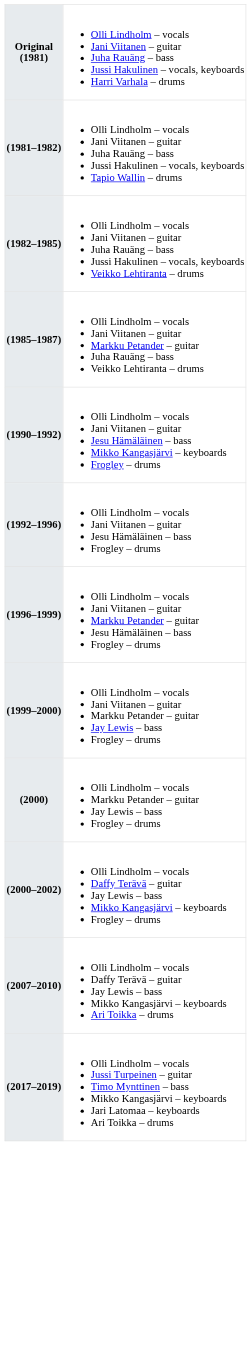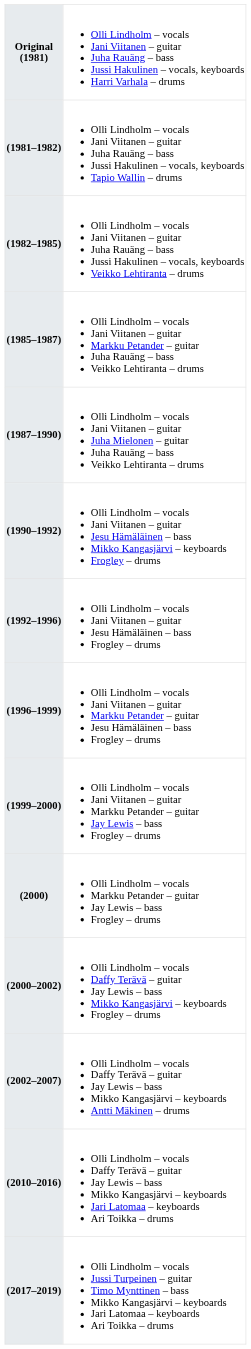 <table class="toccolours"  border="1" cellpadding="2" cellspacing="0" style="float: right; margin: 0 0 0.5em 0.5em; border-collapse: collapse; border: 1px solid #e2e2e2;">
 <tr>
 <th style="background-color: #e7ebee;">Original <br>(1981)</th>
 <td><br><ul><li><a href='#'>Olli Lindholm</a> – vocals</li><li><a href='#'>Jani Viitanen</a> – guitar</li><li><a href='#'>Juha Rauäng</a> – bass</li><li><a href='#'>Jussi Hakulinen</a> – vocals, keyboards</li><li><a href='#'>Harri Varhala</a> – drums</li></ul></td>
 </tr>
 <tr>
 <th style="background-color: #e7ebee;">(1981–1982)</th>
 <td><br><ul><li>Olli Lindholm – vocals</li><li>Jani Viitanen – guitar</li><li>Juha Rauäng – bass</li><li>Jussi Hakulinen – vocals, keyboards</li><li><a href='#'>Tapio Wallin</a> – drums</li></ul></td>
 </tr>
 <tr>
 <th style="background-color: #e7ebee;">(1982–1985)</th>
 <td><br><ul><li>Olli Lindholm – vocals</li><li>Jani Viitanen – guitar</li><li>Juha Rauäng – bass</li><li>Jussi Hakulinen – vocals, keyboards</li><li><a href='#'>Veikko Lehtiranta</a> – drums</li></ul></td>
 </tr>
 <tr>
 <th style="background-color: #e7ebee;">(1985–1987)</th>
 <td><br><ul><li>Olli Lindholm – vocals</li><li>Jani Viitanen – guitar</li><li><a href='#'>Markku Petander</a> – guitar</li><li>Juha Rauäng – bass</li><li>Veikko Lehtiranta – drums</li></ul></td>
+</tr>
+<tr>
+<th style="background-color: #e7ebee;">(1987–1990)</th>
+<td><br><ul><li>Olli Lindholm – vocals</li><li>Jani Viitanen – guitar</li><li><a href='#'>Juha Mielonen</a> – guitar</li><li>Juha Rauäng – bass</li><li>Veikko Lehtiranta – drums</li></ul></td>
 </tr>
 <tr>
 <th style="background-color: #e7ebee;">(1990–1992)</th>
 <td><br><ul><li>Olli Lindholm – vocals</li><li>Jani Viitanen – guitar</li><li><a href='#'>Jesu Hämäläinen</a> – bass</li><li><a href='#'>Mikko Kangasjärvi</a> – keyboards</li><li><a href='#'>Frogley</a> – drums</li></ul></td>
 </tr>
 <tr>
 <th style="background-color: #e7ebee;">(1992–1996)</th>
 <td><br><ul><li>Olli Lindholm – vocals</li><li>Jani Viitanen – guitar</li><li>Jesu Hämäläinen – bass</li><li>Frogley – drums</li></ul></td>
 </tr>
 <tr>
 <th style="background-color: #e7ebee;">(1996–1999)</th>
 <td><br><ul><li>Olli Lindholm – vocals</li><li>Jani Viitanen – guitar</li><li><a href='#'>Markku Petander</a> – guitar</li><li>Jesu Hämäläinen – bass</li><li>Frogley – drums</li></ul></td>
 </tr>
 <tr>
 <th style="background-color: #e7ebee;">(1999–2000)</th>
 <td><br><ul><li>Olli Lindholm – vocals</li><li>Jani Viitanen – guitar</li><li>Markku Petander – guitar</li><li><a href='#'>Jay Lewis</a> – bass</li><li>Frogley – drums</li></ul></td>
 </tr>
 <tr>
 <th style="background-color: #e7ebee;">(2000)</th>
 <td><br><ul><li>Olli Lindholm – vocals</li><li>Markku Petander – guitar</li><li>Jay Lewis – bass</li><li>Frogley – drums</li></ul></td>
 </tr>
 <tr>
 <th style="background-color: #e7ebee;">(2000–2002)</th>
 <td><br><ul><li>Olli Lindholm – vocals</li><li><a href='#'>Daffy Terävä</a> – guitar</li><li>Jay Lewis – bass</li><li><a href='#'>Mikko Kangasjärvi</a> – keyboards</li><li>Frogley – drums</li></ul></td>
 </tr>
 <tr>
-<th style="background-color: #e7ebee;">(2007–2010)</th>
-<td><br><ul><li>Olli Lindholm – vocals</li><li>Daffy Terävä – guitar</li><li>Jay Lewis – bass</li><li>Mikko Kangasjärvi – keyboards</li><li><a href='#'>Ari Toikka</a> – drums</li></ul></td>
+<th style="background-color: #e7ebee;">(2002–2007)</th>
+<td><br><ul><li>Olli Lindholm – vocals</li><li>Daffy Terävä – guitar</li><li>Jay Lewis – bass</li><li>Mikko Kangasjärvi – keyboards</li><li><a href='#'>Antti Mäkinen</a> – drums</li></ul></td>
+</tr>
+<tr>
+<th style="background-color: #e7ebee;">(2010–2016)</th>
+<td><br><ul><li>Olli Lindholm – vocals</li><li>Daffy Terävä – guitar</li><li>Jay Lewis – bass</li><li>Mikko Kangasjärvi – keyboards</li><li><a href='#'>Jari Latomaa</a> – keyboards</li><li>Ari Toikka – drums</li></ul></td>
 </tr>
 <tr>
 <th style="background-color: #e7ebee;">(2017–2019)</th>
 <td><br><ul><li>Olli Lindholm – vocals</li><li><a href='#'>Jussi Turpeinen</a> – guitar</li><li><a href='#'>Timo Mynttinen</a> – bass</li><li>Mikko Kangasjärvi – keyboards</li><li>Jari Latomaa – keyboards</li><li>Ari Toikka – drums</li></ul></td>
 </tr>
 </table>
